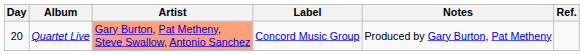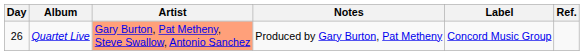 <table class="wikitable">
 <tr>
 <th>Day</th>
 <th>Album</th>
 <th>Artist</th>
+<th>Notes</th>
 <th>Label</th>
-<th>Notes</th>
 <th>Ref.</th>
 </tr>
 <tr>
-<td rowspan="1" style="text-align:center;">20</td>
+<td rowspan="1" style="text-align:center;">26</td>
 <td><em><a href='#'>Quartet Live</a></em></td>
 <td style="background: lightsalmon;"><a href='#'>Gary Burton</a>, <a href='#'>Pat Metheny</a>, <br><a href='#'>Steve Swallow</a>, <a href='#'>Antonio Sanchez</a></td>
+<td>Produced by <a href='#'>Gary Burton</a>, <a href='#'>Pat Metheny</a></td>
 <td><a href='#'>Concord Music Group</a></td>
-<td>Produced by <a href='#'>Gary Burton</a>, <a href='#'>Pat Metheny</a></td>
 <td style="text-align:center;"></td>
 </tr>
 </table>
